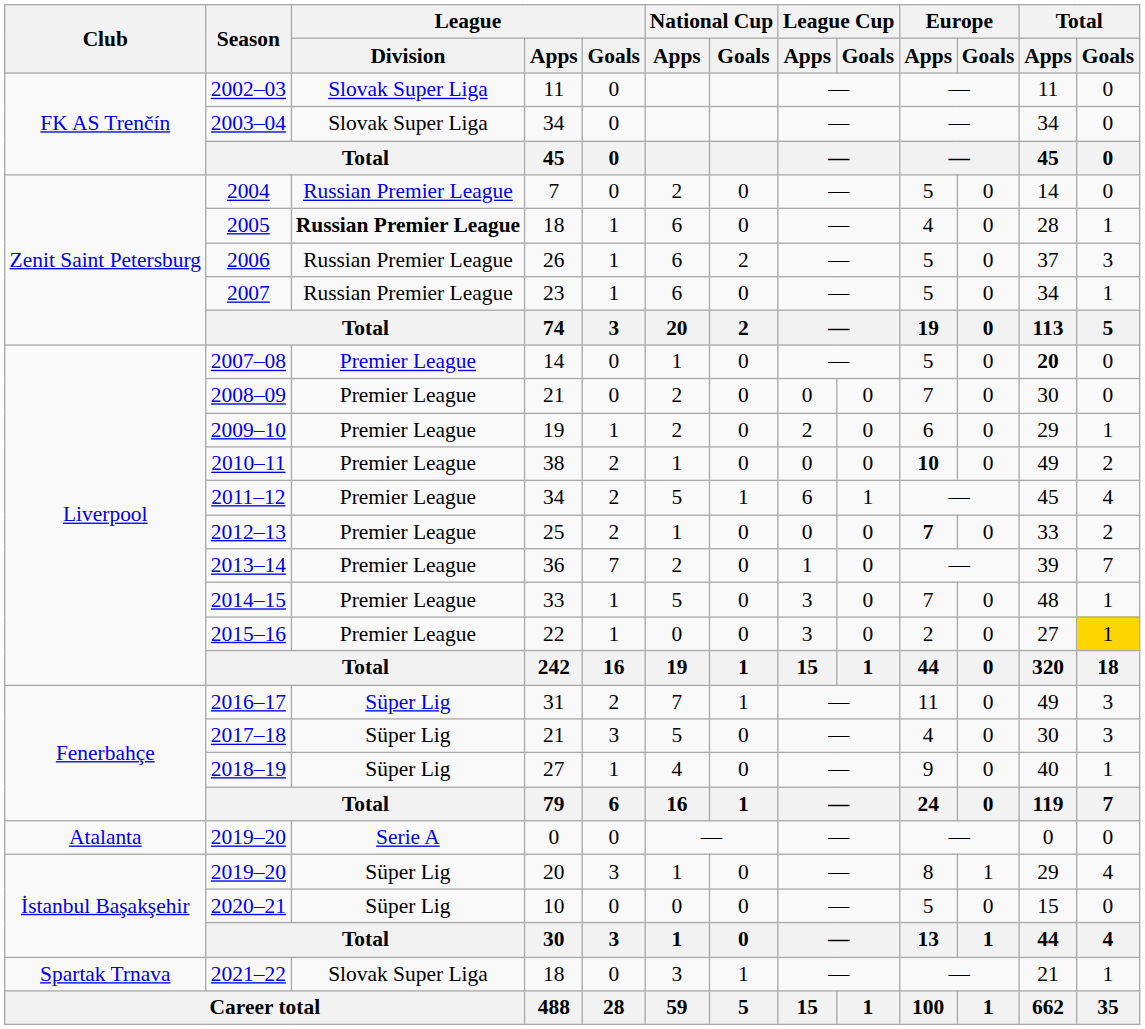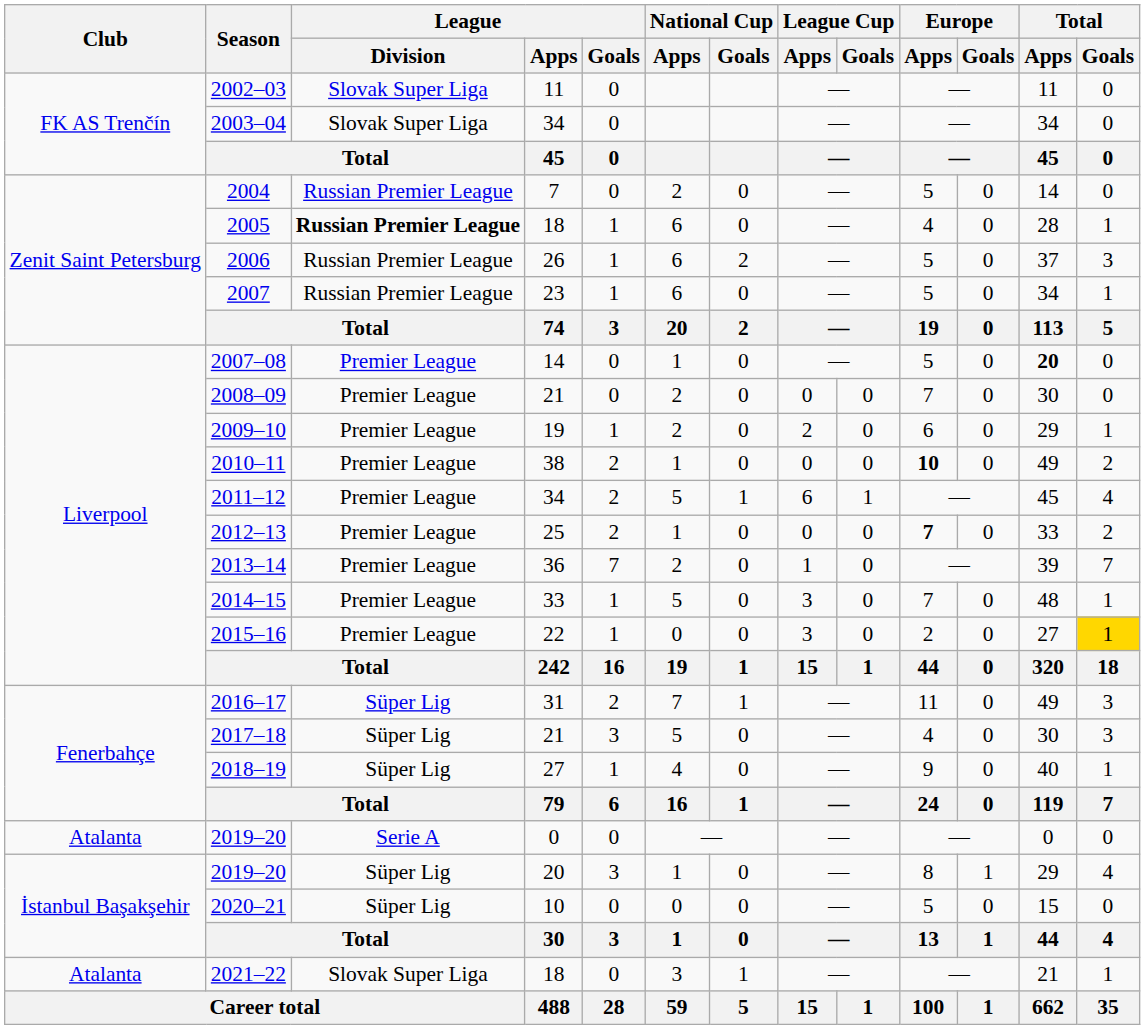 <table class="wikitable" style="text-align: center;">
 <tr>
 <th rowspan="2">Club</th>
 <th rowspan="2">Season</th>
 <th colspan="3">League</th>
 <th colspan="2">National Cup</th>
 <th colspan="2">League Cup</th>
 <th colspan="2">Europe</th>
 <th colspan="2">Total</th>
 </tr>
 <tr>
 <th>Division</th>
 <th>Apps</th>
 <th>Goals</th>
 <th>Apps</th>
 <th>Goals</th>
 <th>Apps</th>
 <th>Goals</th>
 <th>Apps</th>
 <th>Goals</th>
 <th>Apps</th>
 <th>Goals</th>
 </tr>
 <tr>
 <td rowspan="3"><a href='#'>FK AS Trenčín</a></td>
 <td><a href='#'>2002–03</a></td>
 <td><a href='#'>Slovak Super Liga</a></td>
 <td>11</td>
 <td>0</td>
 <td></td>
 <td></td>
 <td colspan="2">—</td>
 <td colspan="2">—</td>
 <td>11</td>
 <td>0</td>
 </tr>
 <tr>
 <td><a href='#'>2003–04</a></td>
 <td>Slovak Super Liga</td>
 <td>34</td>
 <td>0</td>
 <td></td>
 <td></td>
 <td colspan="2">—</td>
 <td colspan="2">—</td>
 <td>34</td>
 <td>0</td>
 </tr>
 <tr>
 <th colspan="2">Total</th>
 <th>45</th>
 <th>0</th>
 <th></th>
 <th></th>
 <th colspan="2">—</th>
 <th colspan="2">—</th>
 <th>45</th>
 <th>0</th>
 </tr>
 <tr>
 <td rowspan="5"><a href='#'>Zenit Saint Petersburg</a></td>
 <td><a href='#'>2004</a></td>
 <td><a href='#'>Russian Premier League</a></td>
 <td>7</td>
 <td>0</td>
 <td>2</td>
 <td>0</td>
 <td colspan="2">—</td>
 <td>5</td>
 <td>0</td>
 <td>14</td>
 <td>0</td>
 </tr>
 <tr>
 <td><a href='#'>2005</a></td>
 <td><strong>Russian Premier League</strong></td>
 <td>18</td>
 <td>1</td>
 <td>6</td>
 <td>0</td>
 <td colspan="2">—</td>
 <td>4</td>
 <td>0</td>
 <td>28</td>
 <td>1</td>
 </tr>
 <tr>
 <td><a href='#'>2006</a></td>
 <td>Russian Premier League</td>
 <td>26</td>
 <td>1</td>
 <td>6</td>
 <td>2</td>
 <td colspan="2">—</td>
 <td>5</td>
 <td>0</td>
 <td>37</td>
 <td>3</td>
 </tr>
 <tr>
 <td><a href='#'>2007</a></td>
 <td>Russian Premier League</td>
 <td>23</td>
 <td>1</td>
 <td>6</td>
 <td>0</td>
 <td colspan="2">—</td>
 <td>5</td>
 <td>0</td>
 <td>34</td>
 <td>1</td>
 </tr>
 <tr>
 <th colspan="2">Total</th>
 <th>74</th>
 <th>3</th>
 <th>20</th>
 <th>2</th>
 <th colspan="2">—</th>
 <th>19</th>
 <th>0</th>
 <th>113</th>
 <th>5</th>
 </tr>
 <tr>
 <td rowspan="10"><a href='#'>Liverpool</a></td>
 <td><a href='#'>2007–08</a></td>
 <td><a href='#'>Premier League</a></td>
 <td>14</td>
 <td>0</td>
 <td>1</td>
 <td>0</td>
 <td colspan="2">—</td>
 <td>5</td>
 <td>0</td>
 <td><strong>20</strong></td>
 <td>0</td>
 </tr>
 <tr>
 <td><a href='#'>2008–09</a></td>
 <td>Premier League</td>
 <td>21</td>
 <td>0</td>
 <td>2</td>
 <td>0</td>
 <td>0</td>
 <td>0</td>
 <td>7</td>
 <td>0</td>
 <td>30</td>
 <td>0</td>
 </tr>
 <tr>
 <td><a href='#'>2009–10</a></td>
 <td>Premier League</td>
 <td>19</td>
 <td>1</td>
 <td>2</td>
 <td>0</td>
 <td>2</td>
 <td>0</td>
 <td>6</td>
 <td>0</td>
 <td>29</td>
 <td>1</td>
 </tr>
 <tr>
 <td><a href='#'>2010–11</a></td>
 <td>Premier League</td>
 <td>38</td>
 <td>2</td>
 <td>1</td>
 <td>0</td>
 <td>0</td>
 <td>0</td>
 <td><strong>10</strong></td>
 <td>0</td>
 <td>49</td>
 <td>2</td>
 </tr>
 <tr>
 <td><a href='#'>2011–12</a></td>
 <td>Premier League</td>
 <td>34</td>
 <td>2</td>
 <td>5</td>
 <td>1</td>
 <td>6</td>
 <td>1</td>
 <td colspan="2">—</td>
 <td>45</td>
 <td>4</td>
 </tr>
 <tr>
 <td><a href='#'>2012–13</a></td>
 <td>Premier League</td>
 <td>25</td>
 <td>2</td>
 <td>1</td>
 <td>0</td>
 <td>0</td>
 <td>0</td>
 <td><strong>7</strong></td>
 <td>0</td>
 <td>33</td>
 <td>2</td>
 </tr>
 <tr>
 <td><a href='#'>2013–14</a></td>
 <td>Premier League</td>
 <td>36</td>
 <td>7</td>
 <td>2</td>
 <td>0</td>
 <td>1</td>
 <td>0</td>
 <td colspan="2">—</td>
 <td>39</td>
 <td>7</td>
 </tr>
 <tr>
 <td><a href='#'>2014–15</a></td>
 <td>Premier League</td>
 <td>33</td>
 <td>1</td>
 <td>5</td>
 <td>0</td>
 <td>3</td>
 <td>0</td>
 <td>7</td>
 <td>0</td>
 <td>48</td>
 <td>1</td>
 </tr>
 <tr>
 <td><a href='#'>2015–16</a></td>
 <td>Premier League</td>
 <td>22</td>
 <td>1</td>
 <td>0</td>
 <td>0</td>
 <td>3</td>
 <td>0</td>
 <td>2</td>
 <td>0</td>
 <td>27</td>
 <td style="background: gold;">1</td>
 </tr>
 <tr>
 <th colspan="2">Total</th>
 <th>242</th>
 <th>16</th>
 <th>19</th>
 <th>1</th>
 <th>15</th>
 <th>1</th>
 <th>44</th>
 <th>0</th>
 <th>320</th>
 <th>18</th>
 </tr>
 <tr>
 <td rowspan="4"><a href='#'>Fenerbahçe</a></td>
 <td><a href='#'>2016–17</a></td>
 <td><a href='#'>Süper Lig</a></td>
 <td>31</td>
 <td>2</td>
 <td>7</td>
 <td>1</td>
 <td colspan="2">—</td>
 <td>11</td>
 <td>0</td>
 <td>49</td>
 <td>3</td>
 </tr>
 <tr>
 <td><a href='#'>2017–18</a></td>
 <td>Süper Lig</td>
 <td>21</td>
 <td>3</td>
 <td>5</td>
 <td>0</td>
 <td colspan="2">—</td>
 <td>4</td>
 <td>0</td>
 <td>30</td>
 <td>3</td>
 </tr>
 <tr>
 <td><a href='#'>2018–19</a></td>
 <td>Süper Lig</td>
 <td>27</td>
 <td>1</td>
 <td>4</td>
 <td>0</td>
 <td colspan="2">—</td>
 <td>9</td>
 <td>0</td>
 <td>40</td>
 <td>1</td>
 </tr>
 <tr>
 <th colspan="2">Total</th>
 <th>79</th>
 <th>6</th>
 <th>16</th>
 <th>1</th>
 <th colspan="2">—</th>
 <th>24</th>
 <th>0</th>
 <th>119</th>
 <th>7</th>
 </tr>
 <tr>
 <td><a href='#'>Atalanta</a></td>
 <td><a href='#'>2019–20</a></td>
 <td><a href='#'>Serie A</a></td>
 <td>0</td>
 <td>0</td>
 <td colspan="2">—</td>
 <td colspan="2">—</td>
 <td colspan="2">—</td>
 <td>0</td>
 <td>0</td>
 </tr>
 <tr>
 <td rowspan="3"><a href='#'>İstanbul Başakşehir</a></td>
 <td><a href='#'>2019–20</a></td>
 <td>Süper Lig</td>
 <td>20</td>
 <td>3</td>
 <td>1</td>
 <td>0</td>
 <td colspan="2">—</td>
 <td>8</td>
 <td>1</td>
 <td>29</td>
 <td>4</td>
 </tr>
 <tr>
 <td><a href='#'>2020–21</a></td>
 <td>Süper Lig</td>
 <td>10</td>
 <td>0</td>
 <td>0</td>
 <td>0</td>
 <td colspan="2">—</td>
 <td>5</td>
 <td>0</td>
 <td>15</td>
 <td>0</td>
 </tr>
 <tr>
 <th colspan="2">Total</th>
 <th>30</th>
 <th>3</th>
 <th>1</th>
 <th>0</th>
 <th colspan="2">—</th>
 <th>13</th>
 <th>1</th>
 <th>44</th>
 <th>4</th>
 </tr>
 <tr>
-<td><a href='#'>Spartak Trnava</a></td>
+<td><a href='#'>Atalanta</a></td>
 <td><a href='#'>2021–22</a></td>
 <td>Slovak Super Liga</td>
 <td>18</td>
 <td>0</td>
 <td>3</td>
 <td>1</td>
 <td colspan="2">—</td>
 <td colspan="2">—</td>
 <td>21</td>
 <td>1</td>
 </tr>
 <tr>
 <th colspan="3">Career total</th>
 <th>488</th>
 <th>28</th>
 <th>59</th>
 <th>5</th>
 <th>15</th>
 <th>1</th>
 <th>100</th>
 <th>1</th>
 <th>662</th>
 <th>35</th>
 </tr>
 </table>
